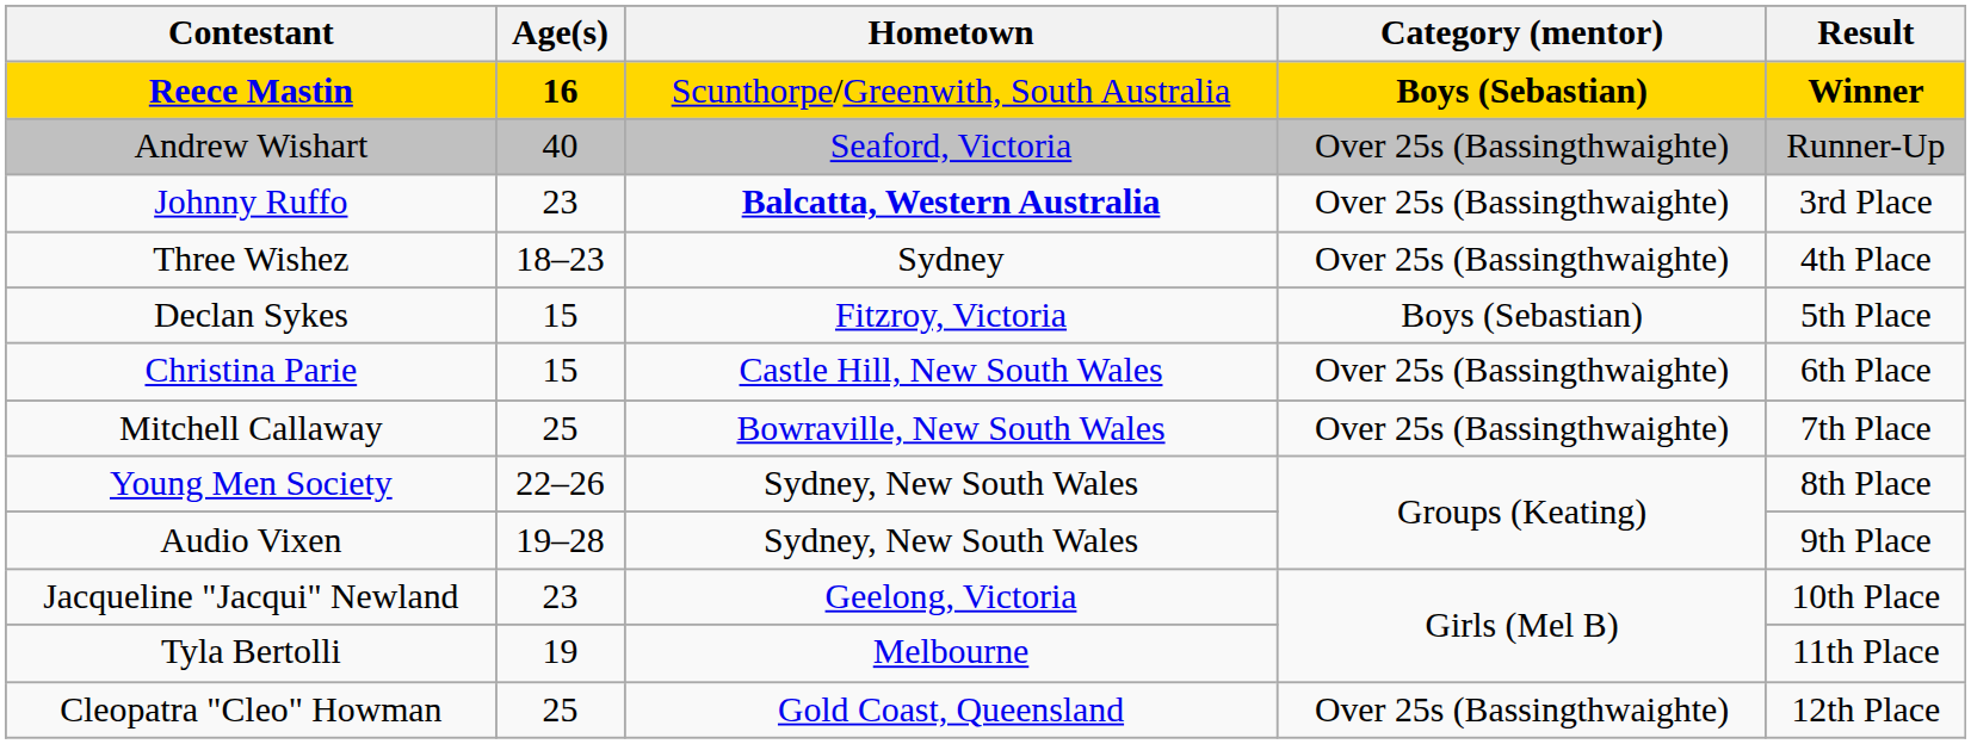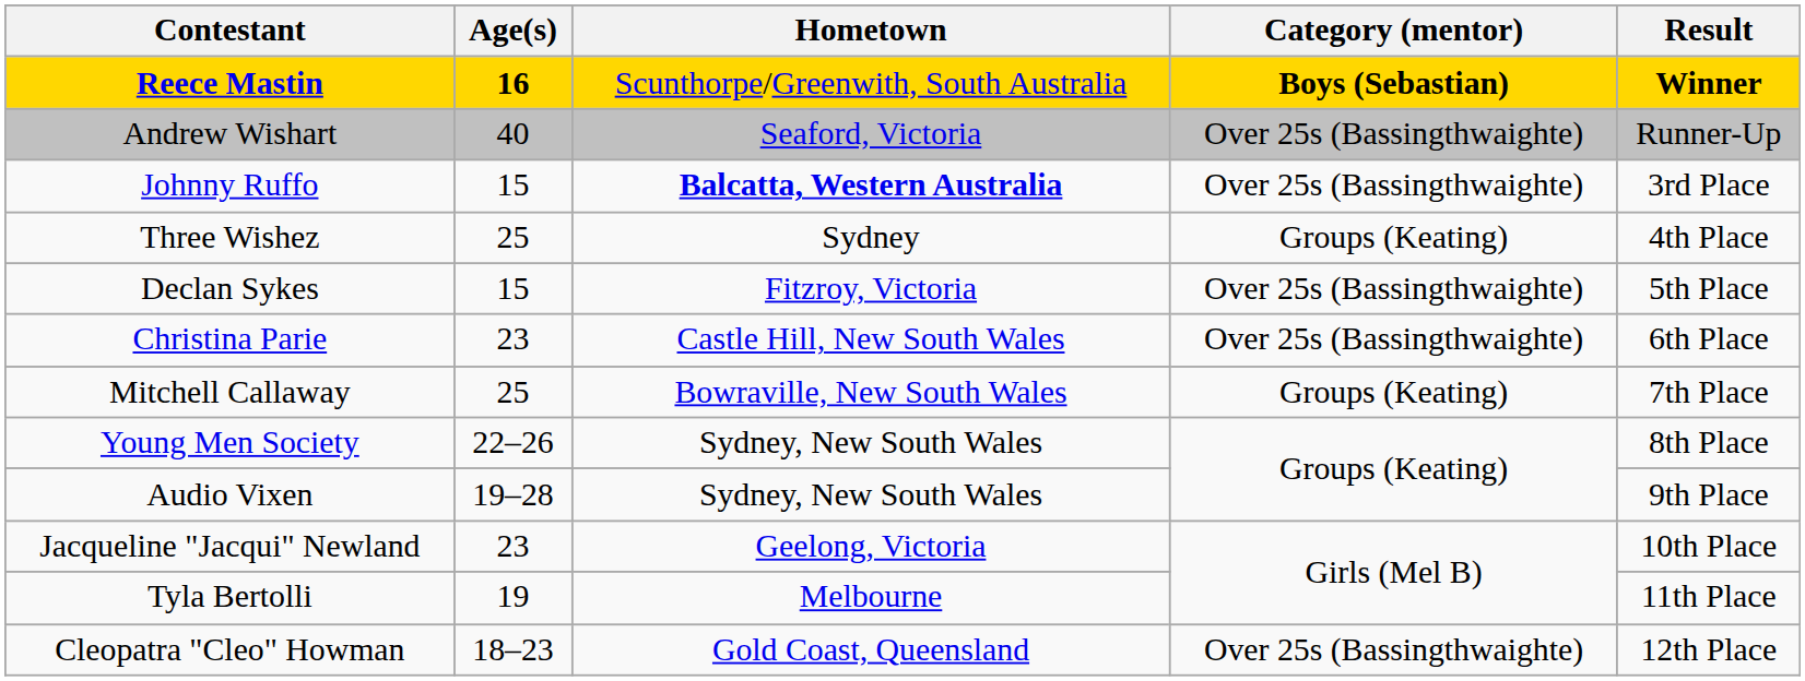 <table class="wikitable sortable" style="width:100%; text-align:center;">
 <tr>
 <th>Contestant</th>
 <th>Age(s)</th>
 <th>Hometown</th>
 <th>Category (mentor)</th>
 <th>Result</th>
 </tr>
 <tr bgcolor=gold>
 <td><strong><a href='#'>Reece Mastin</a></strong></td>
 <td><strong>16</strong></td>
 <td><a href='#'>Scunthorpe</a>/<a href='#'>Greenwith, South Australia</a></td>
 <td><strong>Boys (Sebastian)</strong></td>
 <td><strong>Winner</strong></td>
 </tr>
 <tr bgcolor=silver>
 <td>Andrew Wishart</td>
 <td>40</td>
 <td><a href='#'>Seaford, Victoria</a></td>
 <td>Over 25s (Bassingthwaighte)</td>
 <td>Runner-Up</td>
 </tr>
 <tr>
 <td><a href='#'>Johnny Ruffo</a> </td>
-<td>23</td>
+<td>15</td>
 <td><strong><a href='#'>Balcatta, Western Australia</a></strong></td>
 <td>Over 25s (Bassingthwaighte)</td>
 <td>3rd Place</td>
 </tr>
 <tr>
 <td>Three Wishez</td>
-<td>18–23</td>
+<td>25</td>
 <td>Sydney</td>
-<td>Over 25s (Bassingthwaighte)</td>
+<td>Groups (Keating)</td>
 <td>4th Place</td>
 </tr>
 <tr>
 <td>Declan Sykes</td>
 <td>15</td>
 <td><a href='#'>Fitzroy, Victoria</a></td>
-<td>Boys (Sebastian)</td>
+<td>Over 25s (Bassingthwaighte)</td>
 <td>5th Place</td>
 </tr>
 <tr>
 <td><a href='#'>Christina Parie</a></td>
-<td>15</td>
+<td>23</td>
 <td><a href='#'>Castle Hill, New South Wales</a></td>
 <td>Over 25s (Bassingthwaighte)</td>
 <td>6th Place</td>
 </tr>
 <tr>
 <td>Mitchell Callaway</td>
 <td>25</td>
 <td><a href='#'>Bowraville, New South Wales</a></td>
-<td>Over 25s (Bassingthwaighte)</td>
+<td>Groups (Keating)</td>
 <td>7th Place</td>
 </tr>
 <tr>
 <td><a href='#'>Young Men Society</a></td>
 <td>22–26</td>
 <td>Sydney, New South Wales</td>
 <td rowspan="2">Groups (Keating)</td>
 <td>8th Place</td>
 </tr>
 <tr>
 <td>Audio Vixen</td>
 <td>19–28</td>
 <td>Sydney, New South Wales</td>
 <td>9th Place</td>
 </tr>
 <tr>
 <td>Jacqueline "Jacqui" Newland</td>
 <td>23</td>
 <td><a href='#'>Geelong, Victoria</a></td>
 <td rowspan="2">Girls (Mel B)</td>
 <td>10th Place</td>
 </tr>
 <tr>
 <td>Tyla Bertolli</td>
 <td>19</td>
 <td><a href='#'>Melbourne</a></td>
 <td>11th Place</td>
 </tr>
 <tr>
 <td>Cleopatra "Cleo" Howman</td>
-<td>25</td>
+<td>18–23</td>
 <td><a href='#'>Gold Coast, Queensland</a></td>
 <td>Over 25s (Bassingthwaighte)</td>
 <td>12th Place</td>
 </tr>
 </table>
